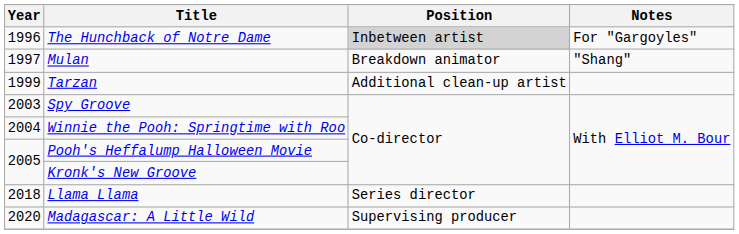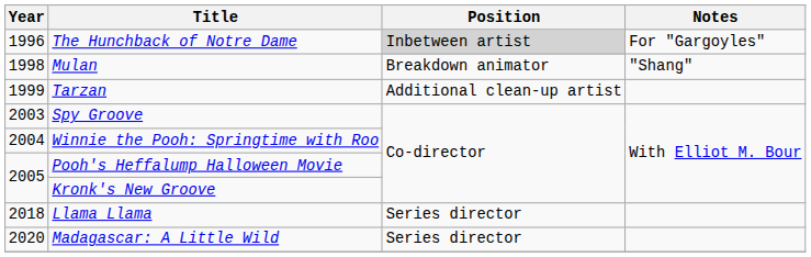 <table class="wikitable sortable">
 <tr>
 <th>Year</th>
 <th>Title</th>
 <th>Position</th>
 <th>Notes</th>
 </tr>
 <tr>
 <td>1996</td>
 <td><em><a href='#'>The Hunchback of Notre Dame</a></em></td>
 <td style="background: lightgrey;">Inbetween artist</td>
 <td>For "Gargoyles"</td>
 </tr>
 <tr>
-<td>1997</td>
+<td>1998</td>
 <td><em><a href='#'>Mulan</a></em></td>
 <td>Breakdown animator</td>
 <td>"Shang"</td>
 </tr>
 <tr>
 <td>1999</td>
 <td><em><a href='#'>Tarzan</a></em></td>
 <td>Additional clean-up artist</td>
 <td></td>
 </tr>
 <tr>
 <td>2003</td>
 <td><em><a href='#'>Spy Groove</a></em></td>
 <td rowspan="4">Co-director</td>
 <td rowspan="4">With <a href='#'>Elliot M. Bour</a></td>
 </tr>
 <tr>
 <td>2004</td>
 <td><em><a href='#'>Winnie the Pooh: Springtime with Roo</a></em></td>
 </tr>
 <tr>
 <td rowspan="2">2005</td>
 <td><em><a href='#'>Pooh's Heffalump Halloween Movie</a></em></td>
 </tr>
 <tr>
 <td><em><a href='#'>Kronk's New Groove</a></em></td>
 </tr>
 <tr>
 <td>2018</td>
 <td><em><a href='#'>Llama Llama</a></em></td>
 <td>Series director</td>
 <td></td>
 </tr>
 <tr>
 <td>2020</td>
 <td><em><a href='#'>Madagascar: A Little Wild</a></em></td>
-<td>Supervising producer</td>
+<td>Series director</td>
 <td></td>
 </tr>
 <tr>
 </tr>
 </table>
